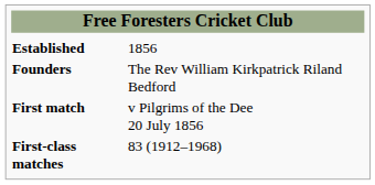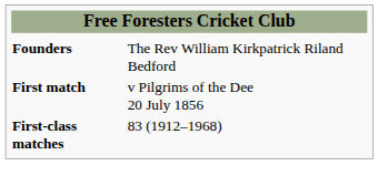 <table class="infobox" style="width:25em; font-size:90%;" cellspacing="2">
 <tr>
 <td colspan="2" style="text-align:center; font-size:larger; background-color:#9FAE8d; color:#000000;"><strong>Free Foresters Cricket Club</strong></td>
 </tr>
 <tr>
 <td colspan="2" style="text-align:center; font-size:100%;"></td>
-</tr>
-<tr>
-<td><strong>Established</strong></td>
-<td>1856</td>
 </tr>
 <tr>
 <td><strong>Founders</strong></td>
 <td>The Rev William Kirkpatrick Riland Bedford</td>
 </tr>
 <tr>
 <td><strong>First match</strong></td>
 <td>v Pilgrims of the Dee<br>20 July 1856</td>
 </tr>
 <tr>
 <td><strong>First-class matches</strong></td>
 <td>83 (1912–1968)</td>
 </tr>
 </table>
